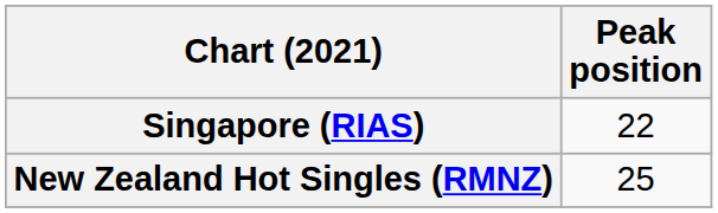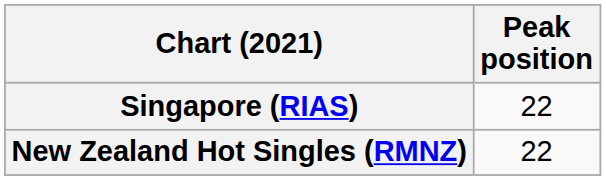 <table class="wikitable sortable plainrowheaders" style="text-align:center;">
 <tr>
 <th scope="col">Chart (2021)</th>
 <th scope="col">Peak<br>position</th>
 </tr>
 <tr>
 <th scope="row">Singapore (<a href='#'>RIAS</a>)</th>
 <td>22</td>
 </tr>
 <tr>
 <th scope="row">New Zealand Hot Singles (<a href='#'>RMNZ</a>)</th>
-<td>25</td>
+<td>22</td>
 </tr>
 </table>
